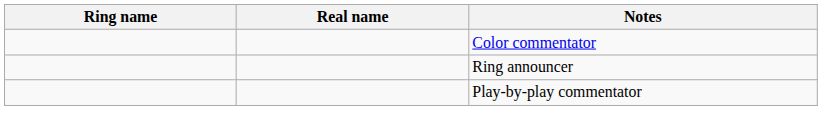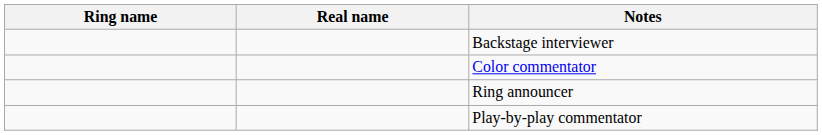 <table class="wikitable sortable" style="width:65%;">
 <tr>
 <th width=20%>Ring name</th>
 <th width=20%>Real name</th>
 <th width=30%>Notes</th>
+</tr>
+<tr>
+<td></td>
+<td></td>
+<td>Backstage interviewer</td>
 </tr>
 <tr>
 <td></td>
 <td></td>
 <td><a href='#'>Color commentator</a></td>
 </tr>
 <tr>
 <td></td>
 <td></td>
 <td>Ring announcer</td>
 </tr>
 <tr>
 <td></td>
 <td></td>
 <td>Play-by-play commentator</td>
 </tr>
 </table>
